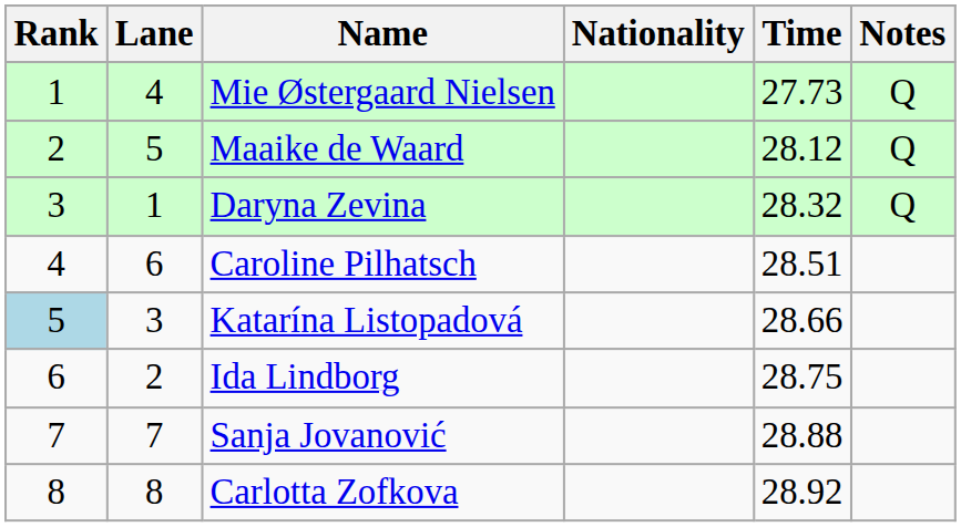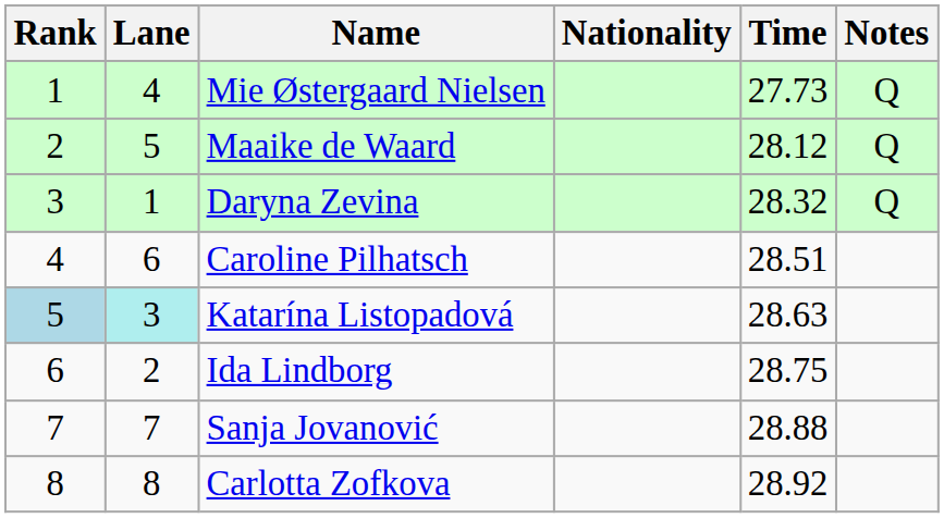 <table class="wikitable sortable" style="text-align:center">
 <tr>
 <th>Rank</th>
 <th>Lane</th>
 <th>Name</th>
 <th>Nationality</th>
 <th>Time</th>
 <th>Notes</th>
 </tr>
 <tr bgcolor=ccffcc>
 <td>1</td>
 <td>4</td>
 <td align=left><a href='#'>Mie Østergaard Nielsen</a></td>
 <td align=left></td>
 <td>27.73</td>
 <td>Q</td>
 </tr>
 <tr bgcolor=ccffcc>
 <td>2</td>
 <td>5</td>
 <td align=left><a href='#'>Maaike de Waard</a></td>
 <td align=left></td>
 <td>28.12</td>
 <td>Q</td>
 </tr>
 <tr bgcolor=ccffcc>
 <td>3</td>
 <td>1</td>
 <td align=left><a href='#'>Daryna Zevina</a></td>
 <td align=left></td>
 <td>28.32</td>
 <td>Q</td>
 </tr>
 <tr>
 <td>4</td>
 <td>6</td>
 <td align=left><a href='#'>Caroline Pilhatsch</a></td>
 <td align=left></td>
 <td>28.51</td>
 <td></td>
 </tr>
 <tr>
 <td style="background: lightblue;">5</td>
-<td>3</td>
+<td style="background: paleturquoise;">3</td>
 <td align=left><a href='#'>Katarína Listopadová</a></td>
 <td align=left></td>
-<td>28.66</td>
+<td>28.63</td>
 <td></td>
 </tr>
 <tr>
 <td>6</td>
 <td>2</td>
 <td align=left><a href='#'>Ida Lindborg</a></td>
 <td align=left></td>
 <td>28.75</td>
 <td></td>
 </tr>
 <tr>
 <td>7</td>
 <td>7</td>
 <td align=left><a href='#'>Sanja Jovanović</a></td>
 <td align=left></td>
 <td>28.88</td>
 <td></td>
 </tr>
 <tr>
 <td>8</td>
 <td>8</td>
 <td align=left><a href='#'>Carlotta Zofkova</a></td>
 <td align=left></td>
 <td>28.92</td>
 <td></td>
 </tr>
 </table>
